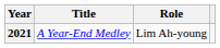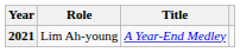 <table class="wikitable plainrowheaders sortable">
 <tr>
 <th scope="col">Year</th>
+<th scope="col">Role</th>
 <th scope="col">Title</th>
-<th scope="col">Role</th>
 <th scope="col" class="unsortable"></th>
 </tr>
 <tr>
 <th scope="row">2021</th>
+<td>Lim Ah-young</td>
 <td><em><a href='#'>A Year-End Medley</a></em></td>
-<td>Lim Ah-young</td>
 <td style="text-align:center"></td>
 </tr>
 </table>
